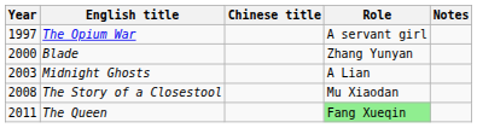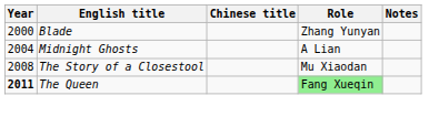 <table class="wikitable">
 <tr>
 <th>Year</th>
 <th>English title</th>
 <th>Chinese title</th>
 <th>Role</th>
 <th>Notes</th>
 </tr>
 <tr>
-<td>1997</td>
-<td><em><a href='#'>The Opium War</a></em></td>
-<td></td>
-<td>A servant girl</td>
-<td></td>
-</tr>
-<tr>
 <td>2000</td>
 <td><em>Blade</em></td>
 <td></td>
 <td>Zhang Yunyan</td>
 <td></td>
 </tr>
 <tr>
-<td>2003</td>
+<td>2004</td>
 <td><em>Midnight Ghosts</em></td>
 <td></td>
 <td>A Lian</td>
 <td></td>
 </tr>
 <tr>
 <td>2008</td>
 <td><em>The Story of a Closestool</em></td>
 <td></td>
 <td>Mu Xiaodan</td>
 <td></td>
 </tr>
 <tr>
-<td>2011</td>
+<td><strong>2011</strong></td>
 <td><em>The Queen</em></td>
 <td></td>
 <td style="background: lightgreen;">Fang Xueqin</td>
 <td></td>
 </tr>
 </table>
